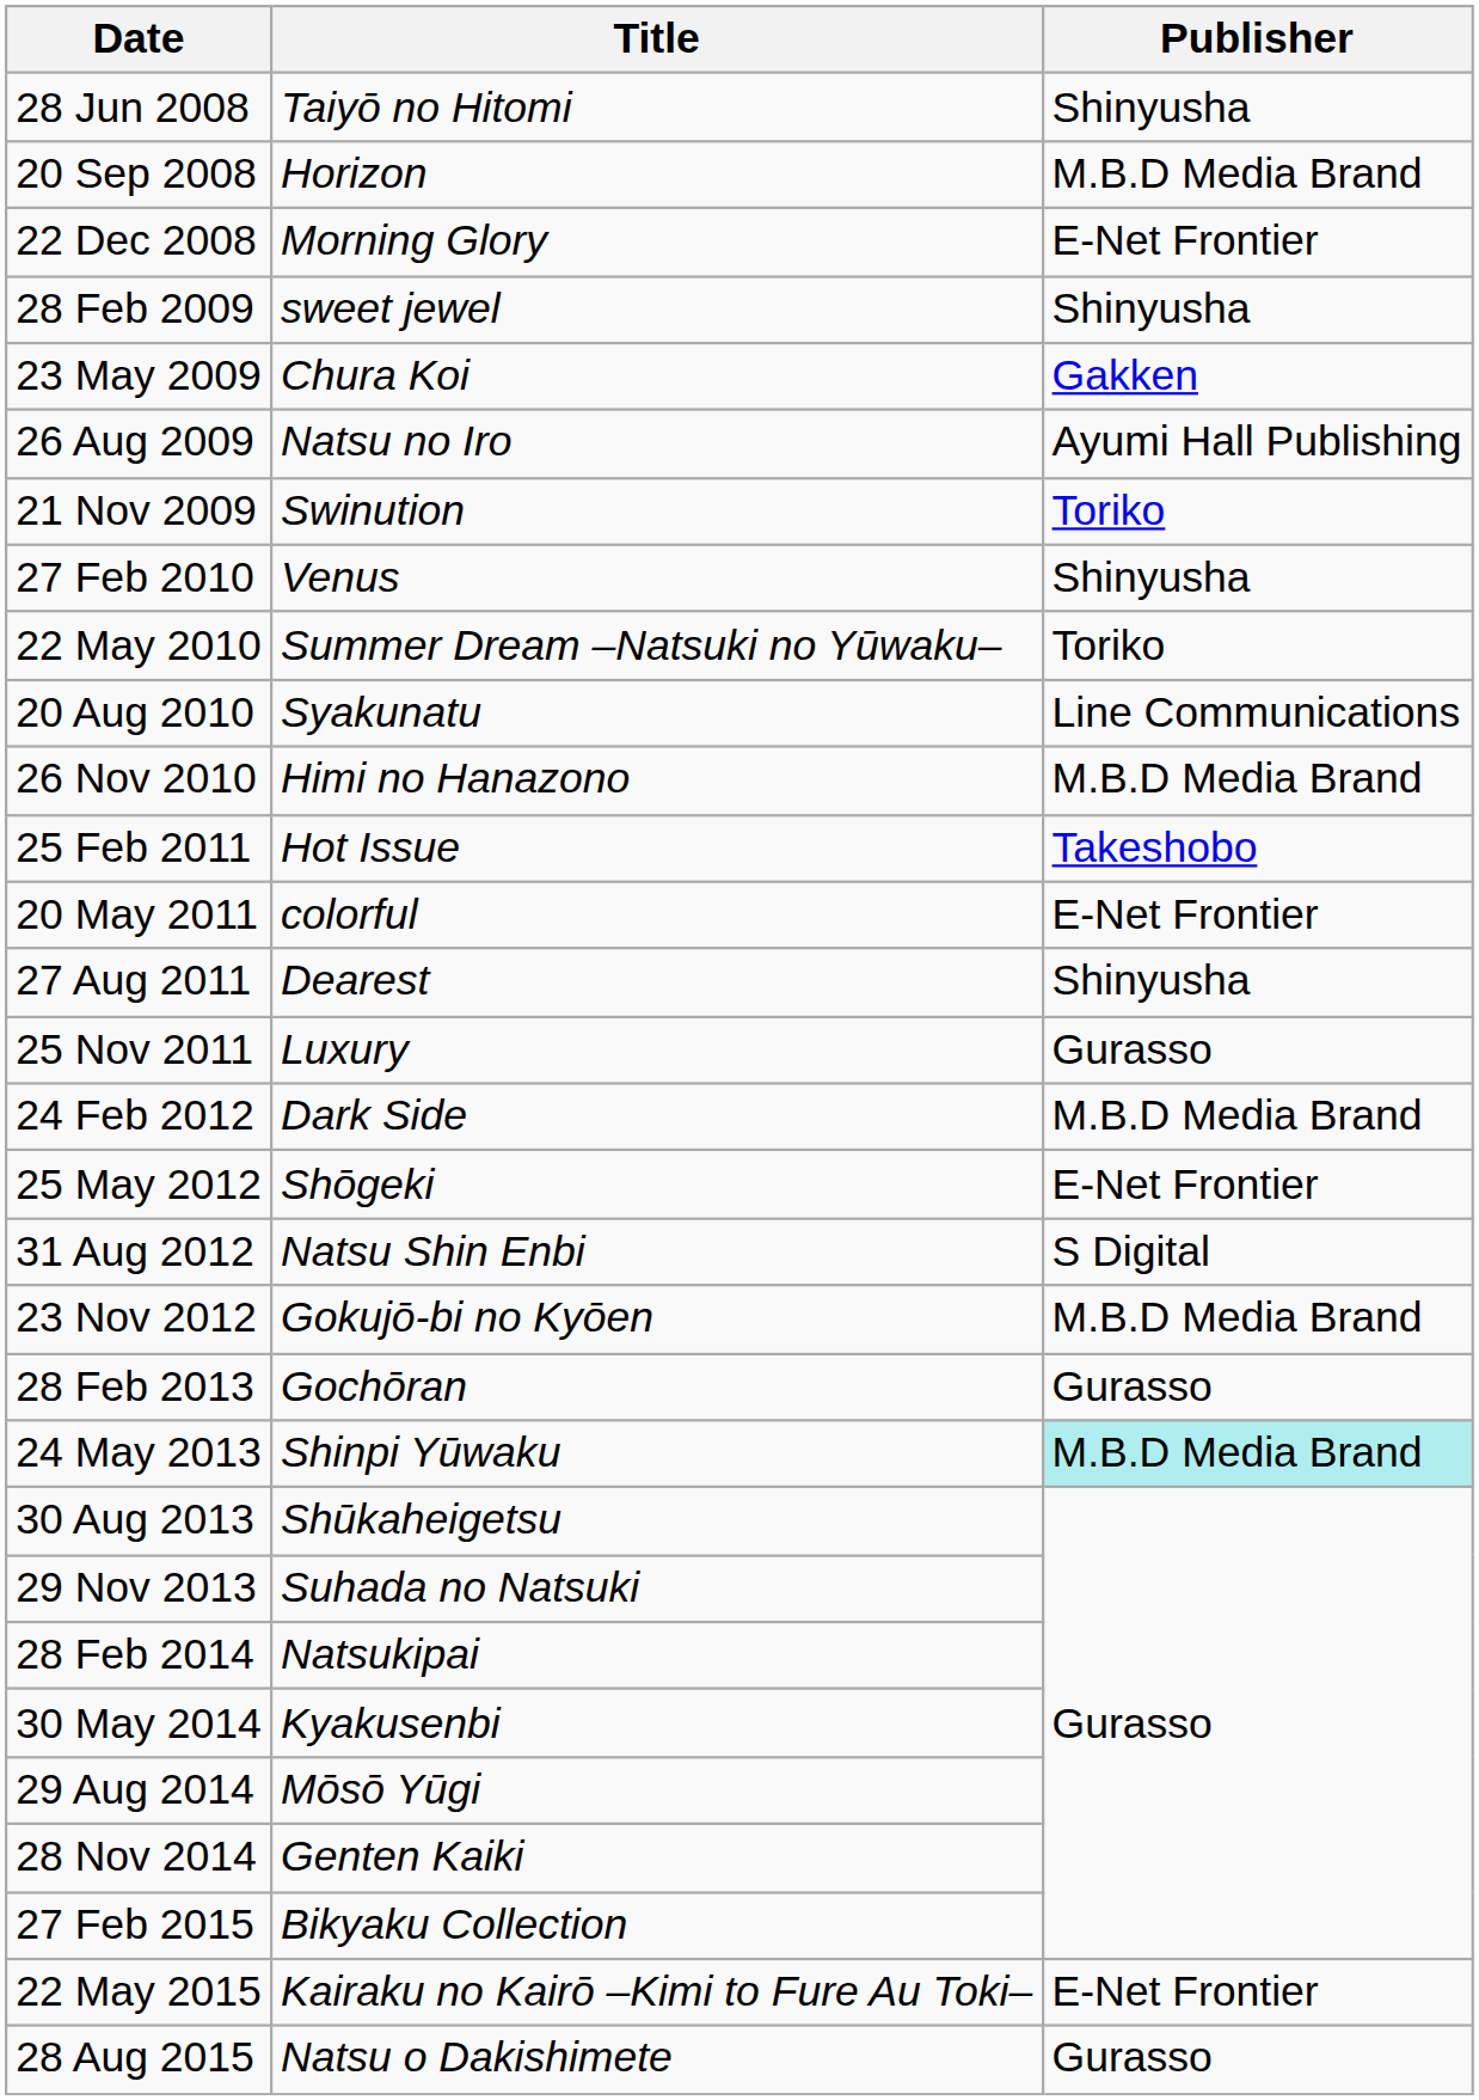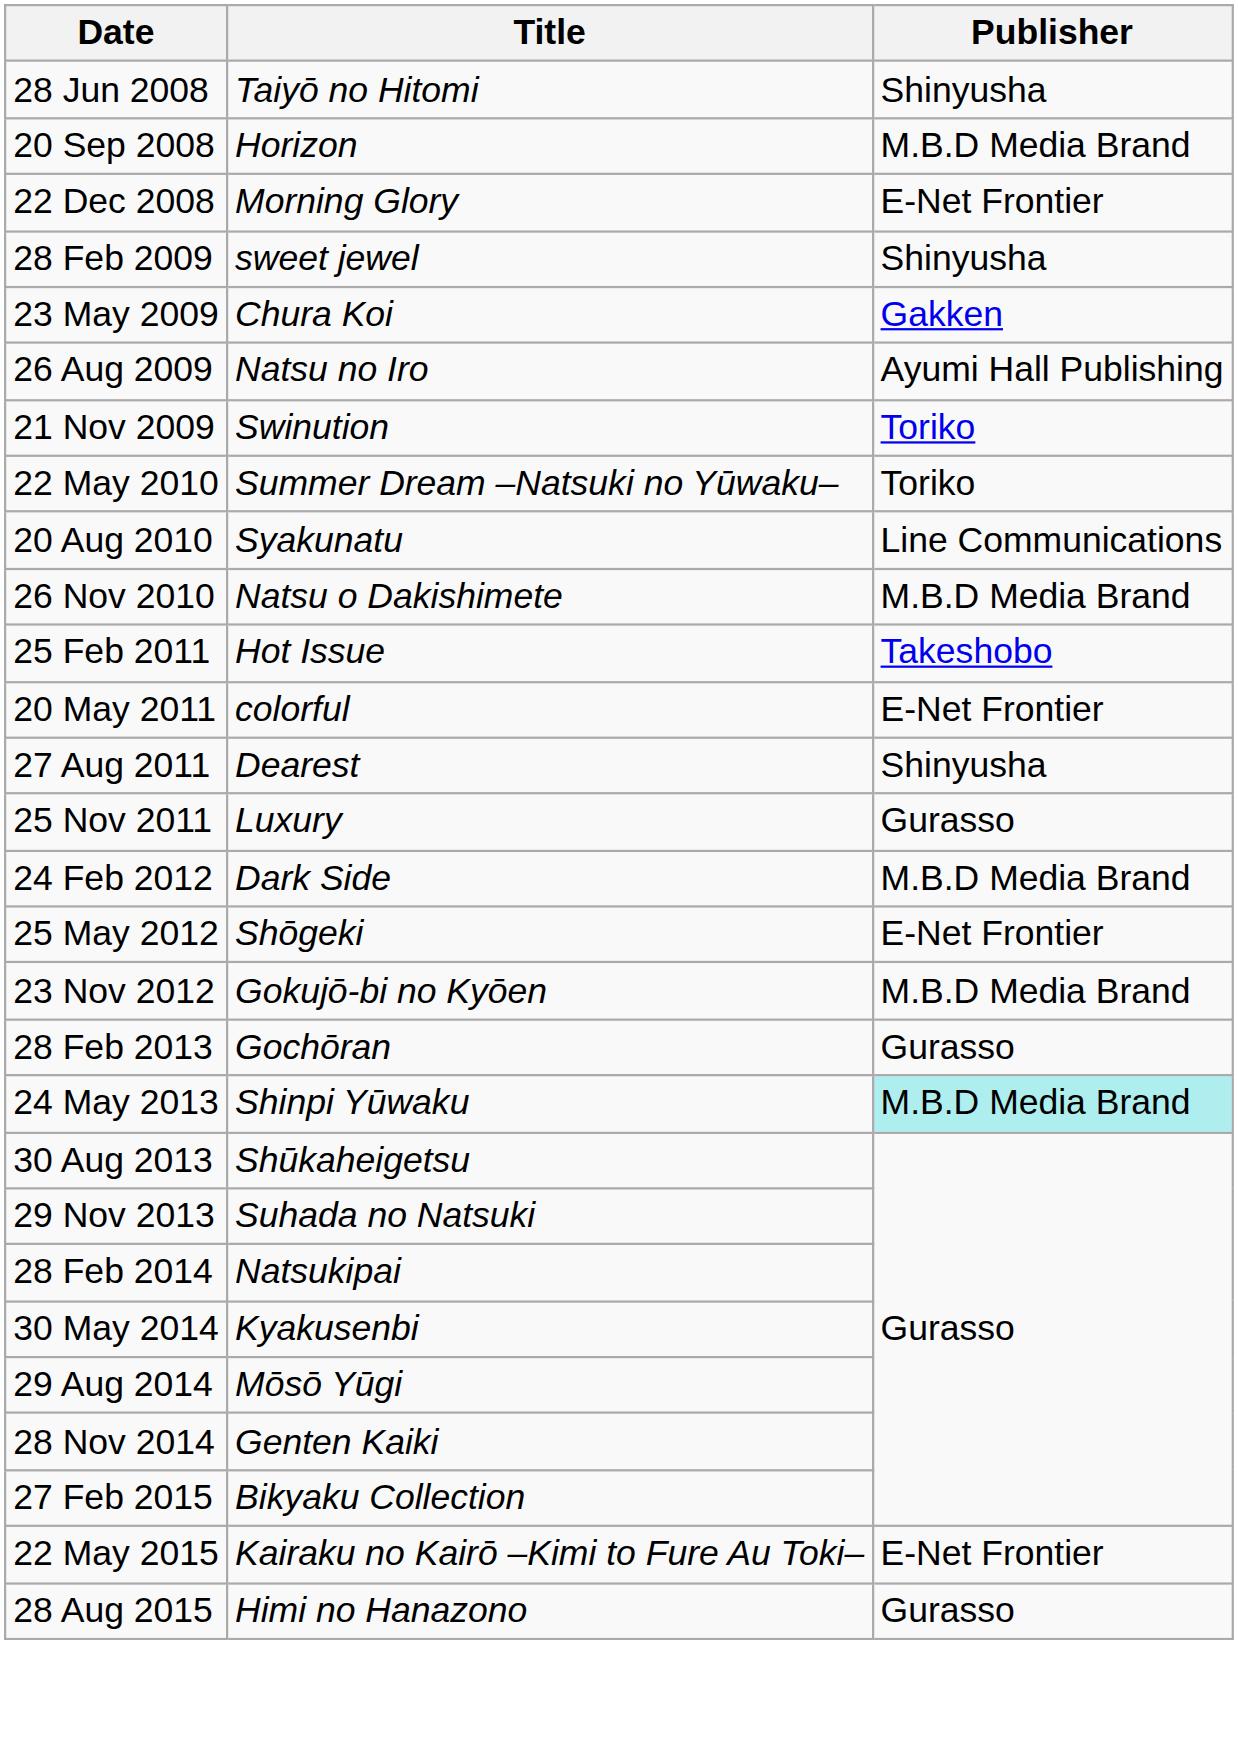 <table class="wikitable">
 <tr>
 <th>Date</th>
 <th>Title</th>
 <th>Publisher</th>
 </tr>
 <tr>
 <td>28 Jun 2008</td>
 <td><em>Taiyō no Hitomi</em></td>
 <td>Shinyusha</td>
 </tr>
 <tr>
 <td>20 Sep 2008</td>
 <td><em>Horizon</em></td>
 <td>M.B.D Media Brand</td>
 </tr>
 <tr>
 <td>22 Dec 2008</td>
 <td><em>Morning Glory</em></td>
 <td>E-Net Frontier</td>
 </tr>
 <tr>
 <td>28 Feb 2009</td>
 <td><em>sweet jewel</em></td>
 <td>Shinyusha</td>
 </tr>
 <tr>
 <td>23 May 2009</td>
 <td><em>Chura Koi</em></td>
 <td><a href='#'>Gakken</a></td>
 </tr>
 <tr>
 <td>26 Aug 2009</td>
 <td><em>Natsu no Iro</em></td>
 <td>Ayumi Hall Publishing</td>
 </tr>
 <tr>
 <td>21 Nov 2009</td>
 <td><em>Swinution</em></td>
 <td><a href='#'>Toriko</a></td>
 </tr>
 <tr>
-<td>27 Feb 2010</td>
-<td><em>Venus</em></td>
-<td>Shinyusha</td>
-</tr>
-<tr>
 <td>22 May 2010</td>
 <td><em>Summer Dream –Natsuki no Yūwaku–</em></td>
 <td>Toriko</td>
 </tr>
 <tr>
 <td>20 Aug 2010</td>
 <td><em>Syakunatu</em></td>
 <td>Line Communications</td>
 </tr>
 <tr>
 <td>26 Nov 2010</td>
-<td><em>Himi no Hanazono</em></td>
+<td><em>Natsu o Dakishimete</em></td>
 <td>M.B.D Media Brand</td>
 </tr>
 <tr>
 <td>25 Feb 2011</td>
 <td><em>Hot Issue</em></td>
 <td><a href='#'>Takeshobo</a></td>
 </tr>
 <tr>
 <td>20 May 2011</td>
 <td><em>colorful</em></td>
 <td>E-Net Frontier</td>
 </tr>
 <tr>
 <td>27 Aug 2011</td>
 <td><em>Dearest</em></td>
 <td>Shinyusha</td>
 </tr>
 <tr>
 <td>25 Nov 2011</td>
 <td><em>Luxury</em></td>
 <td>Gurasso</td>
 </tr>
 <tr>
 <td>24 Feb 2012</td>
 <td><em>Dark Side</em></td>
 <td>M.B.D Media Brand</td>
 </tr>
 <tr>
 <td>25 May 2012</td>
 <td><em>Shōgeki</em></td>
 <td>E-Net Frontier</td>
-</tr>
-<tr>
-<td>31 Aug 2012</td>
-<td><em>Natsu Shin Enbi</em></td>
-<td>S Digital</td>
 </tr>
 <tr>
 <td>23 Nov 2012</td>
 <td><em>Gokujō-bi no Kyōen</em></td>
 <td>M.B.D Media Brand</td>
 </tr>
 <tr>
 <td>28 Feb 2013</td>
 <td><em>Gochōran</em></td>
 <td>Gurasso</td>
 </tr>
 <tr>
 <td>24 May 2013</td>
 <td><em>Shinpi Yūwaku</em></td>
 <td style="background: paleturquoise;">M.B.D Media Brand</td>
 </tr>
 <tr>
 <td>30 Aug 2013</td>
 <td><em>Shūkaheigetsu</em></td>
 <td rowspan="7">Gurasso</td>
 </tr>
 <tr>
 <td>29 Nov 2013</td>
 <td><em>Suhada no Natsuki</em></td>
 </tr>
 <tr>
 <td>28 Feb 2014</td>
 <td><em>Natsukipai</em></td>
 </tr>
 <tr>
 <td>30 May 2014</td>
 <td><em>Kyakusenbi</em></td>
 </tr>
 <tr>
 <td>29 Aug 2014</td>
 <td><em>Mōsō Yūgi</em></td>
 </tr>
 <tr>
 <td>28 Nov 2014</td>
 <td><em>Genten Kaiki</em></td>
 </tr>
 <tr>
 <td>27 Feb 2015</td>
 <td><em>Bikyaku Collection</em></td>
 </tr>
 <tr>
 <td>22 May 2015</td>
 <td><em>Kairaku no Kairō –Kimi to Fure Au Toki–</em></td>
 <td>E-Net Frontier</td>
 </tr>
 <tr>
 <td>28 Aug 2015</td>
-<td><em>Natsu o Dakishimete</em></td>
+<td><em>Himi no Hanazono</em></td>
 <td>Gurasso</td>
 </tr>
 </table>
